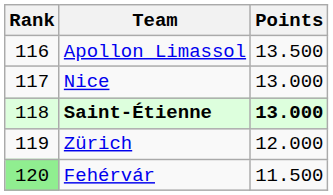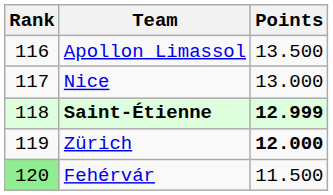 <table class="wikitable" style="text-align: center;">
 <tr>
 <th>Rank</th>
 <th>Team</th>
 <th>Points</th>
 </tr>
 <tr>
 <td>116</td>
 <td align="left"> <a href='#'>Apollon Limassol</a></td>
 <td>13.500</td>
 </tr>
 <tr>
 <td>117</td>
 <td align="left"> <a href='#'>Nice</a></td>
 <td>13.000</td>
 </tr>
 <tr bgcolor="#ddffdd">
 <td>118</td>
 <td align="left"> <strong>Saint-Étienne</strong></td>
-<td><strong>13.000</strong></td>
+<td><strong>12.999</strong></td>
 </tr>
 <tr>
 <td>119</td>
 <td align="left"> <a href='#'>Zürich</a></td>
-<td>12.000</td>
+<td><strong>12.000</strong></td>
 </tr>
 <tr>
 <td style="background: lightgreen;">120</td>
 <td align="left"> <a href='#'>Fehérvár</a></td>
 <td>11.500</td>
 </tr>
 </table>
